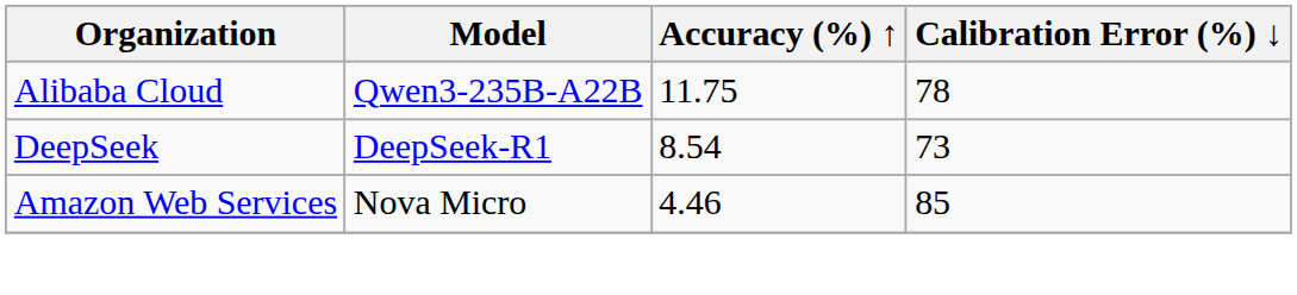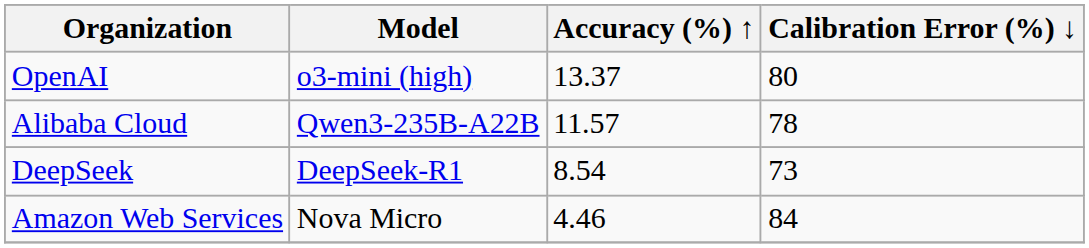 <table class="wikitable sortable plainrowheaders">
 <tr>
 <th scope="col">Organization</th>
 <th scope="col" class="unsortable">Model</th>
 <th scope="col">Accuracy (%) ↑</th>
 <th scope="col">Calibration Error (%) ↓</th>
 </tr>
 <tr>
+<td><a href='#'>OpenAI</a></td>
+<td><a href='#'>o3-mini (high)</a></td>
+<td>13.37</td>
+<td>80</td>
+</tr>
+<tr>
 <td><a href='#'>Alibaba Cloud</a></td>
 <td><a href='#'>Qwen3-235B-A22B</a></td>
-<td>11.75</td>
+<td>11.57</td>
 <td>78</td>
 </tr>
 <tr>
 <td><a href='#'>DeepSeek</a></td>
 <td><a href='#'>DeepSeek-R1</a></td>
 <td>8.54</td>
 <td>73</td>
 </tr>
 <tr>
 <td><a href='#'>Amazon Web Services</a></td>
 <td>Nova Micro</td>
 <td>4.46</td>
-<td>85</td>
+<td>84</td>
 </tr>
 <tr>
 </tr>
 </table>
